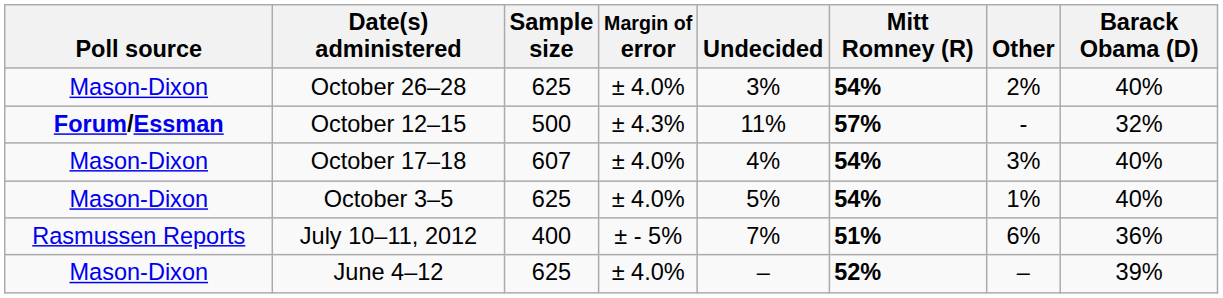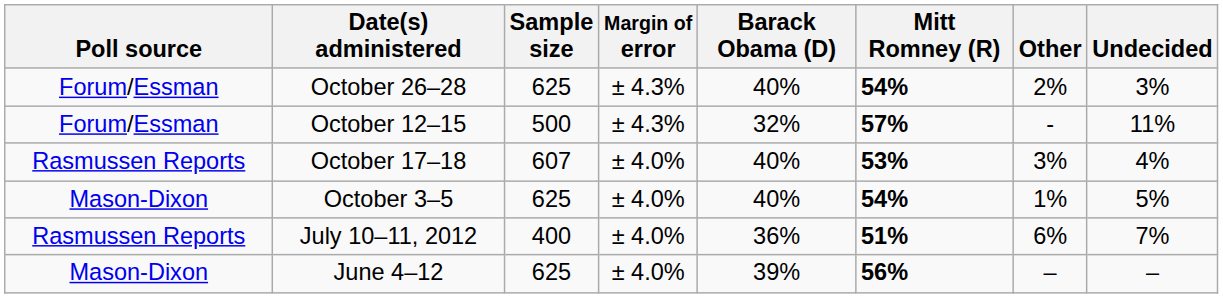 <table class="wikitable">
 <tr valign="bottom">
 <th width="175">Poll source</th>
 <th width="150">Date(s)<br>administered</th>
 <th>Sample<br>size</th>
 <th><small>Margin of</small><br>error</th>
-<th>Undecided</th>
+<th width="100">Barack<br>Obama (D)</th>
 <th width="100">Mitt<br>Romney (R)</th>
 <th>Other</th>
-<th width="100">Barack<br>Obama (D)</th>
+<th>Undecided</th>
 </tr>
 <tr>
-<td align="center"><a href='#'>Mason-Dixon</a></td>
+<td align="center"><a href='#'>Forum</a>/<a href='#'>Essman</a></td>
 <td align="center">October 26–28</td>
 <td align="center">625</td>
-<td align="center">± 4.0%</td>
-<td align="center">3%</td>
+<td align="center">± 4.3%</td>
+<td align="center">40%</td>
 <td><strong>54%</strong></td>
 <td align="center">2%</td>
-<td align="center">40%</td>
+<td align="center">3%</td>
 </tr>
 <tr>
-<td align="center"><strong><a href='#'>Forum</a>/<a href='#'>Essman</a></strong></td>
+<td align="center"><a href='#'>Forum</a>/<a href='#'>Essman</a></td>
 <td align="center">October 12–15</td>
 <td align="center">500</td>
 <td align="center">± 4.3%</td>
-<td align="center">11%</td>
+<td align="center">32%</td>
 <td><strong>57%</strong></td>
 <td align="center">-</td>
-<td align="center">32%</td>
+<td align="center">11%</td>
 </tr>
 <tr>
-<td align="center"><a href='#'>Mason-Dixon</a></td>
+<td align="center"><a href='#'>Rasmussen Reports</a></td>
 <td align="center">October 17–18</td>
 <td align="center">607</td>
 <td align="center">± 4.0%</td>
+<td align="center">40%</td>
+<td><strong>53%</strong></td>
+<td align="center">3%</td>
 <td align="center">4%</td>
-<td><strong>54%</strong></td>
-<td align="center">3%</td>
-<td align="center">40%</td>
 </tr>
 <tr>
 <td align="center"><a href='#'>Mason-Dixon</a></td>
 <td align="center">October 3–5</td>
 <td align="center">625</td>
 <td align="center">± 4.0%</td>
-<td align="center">5%</td>
+<td align="center">40%</td>
 <td><strong>54%</strong></td>
 <td align="center">1%</td>
-<td align="center">40%</td>
+<td align="center">5%</td>
 </tr>
 <tr>
 <td align="center"><a href='#'>Rasmussen Reports</a></td>
 <td align="center">July 10–11, 2012</td>
 <td align="center">400</td>
-<td align="center">± - 5%</td>
-<td align="center">7%</td>
+<td align="center">± 4.0%</td>
+<td align="center">36%</td>
 <td><strong>51%</strong></td>
 <td align="center">6%</td>
-<td align="center">36%</td>
+<td align="center">7%</td>
 </tr>
 <tr>
 <td align="center"><a href='#'>Mason-Dixon</a></td>
 <td align="center">June 4–12</td>
 <td align="center">625</td>
 <td align="center">± 4.0%</td>
+<td align="center">39%</td>
+<td><strong>56%</strong></td>
 <td align="center">–</td>
-<td><strong>52%</strong></td>
 <td align="center">–</td>
-<td align="center">39%</td>
 </tr>
 </table>
